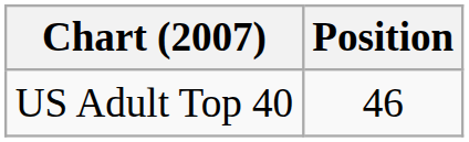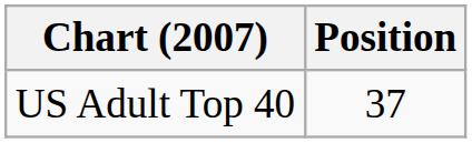 <table class="wikitable">
 <tr>
 <th>Chart (2007)</th>
 <th>Position</th>
 </tr>
 <tr>
 <td>US Adult Top 40</td>
-<td style="text-align:center;">46</td>
+<td style="text-align:center;">37</td>
 </tr>
 </table>
